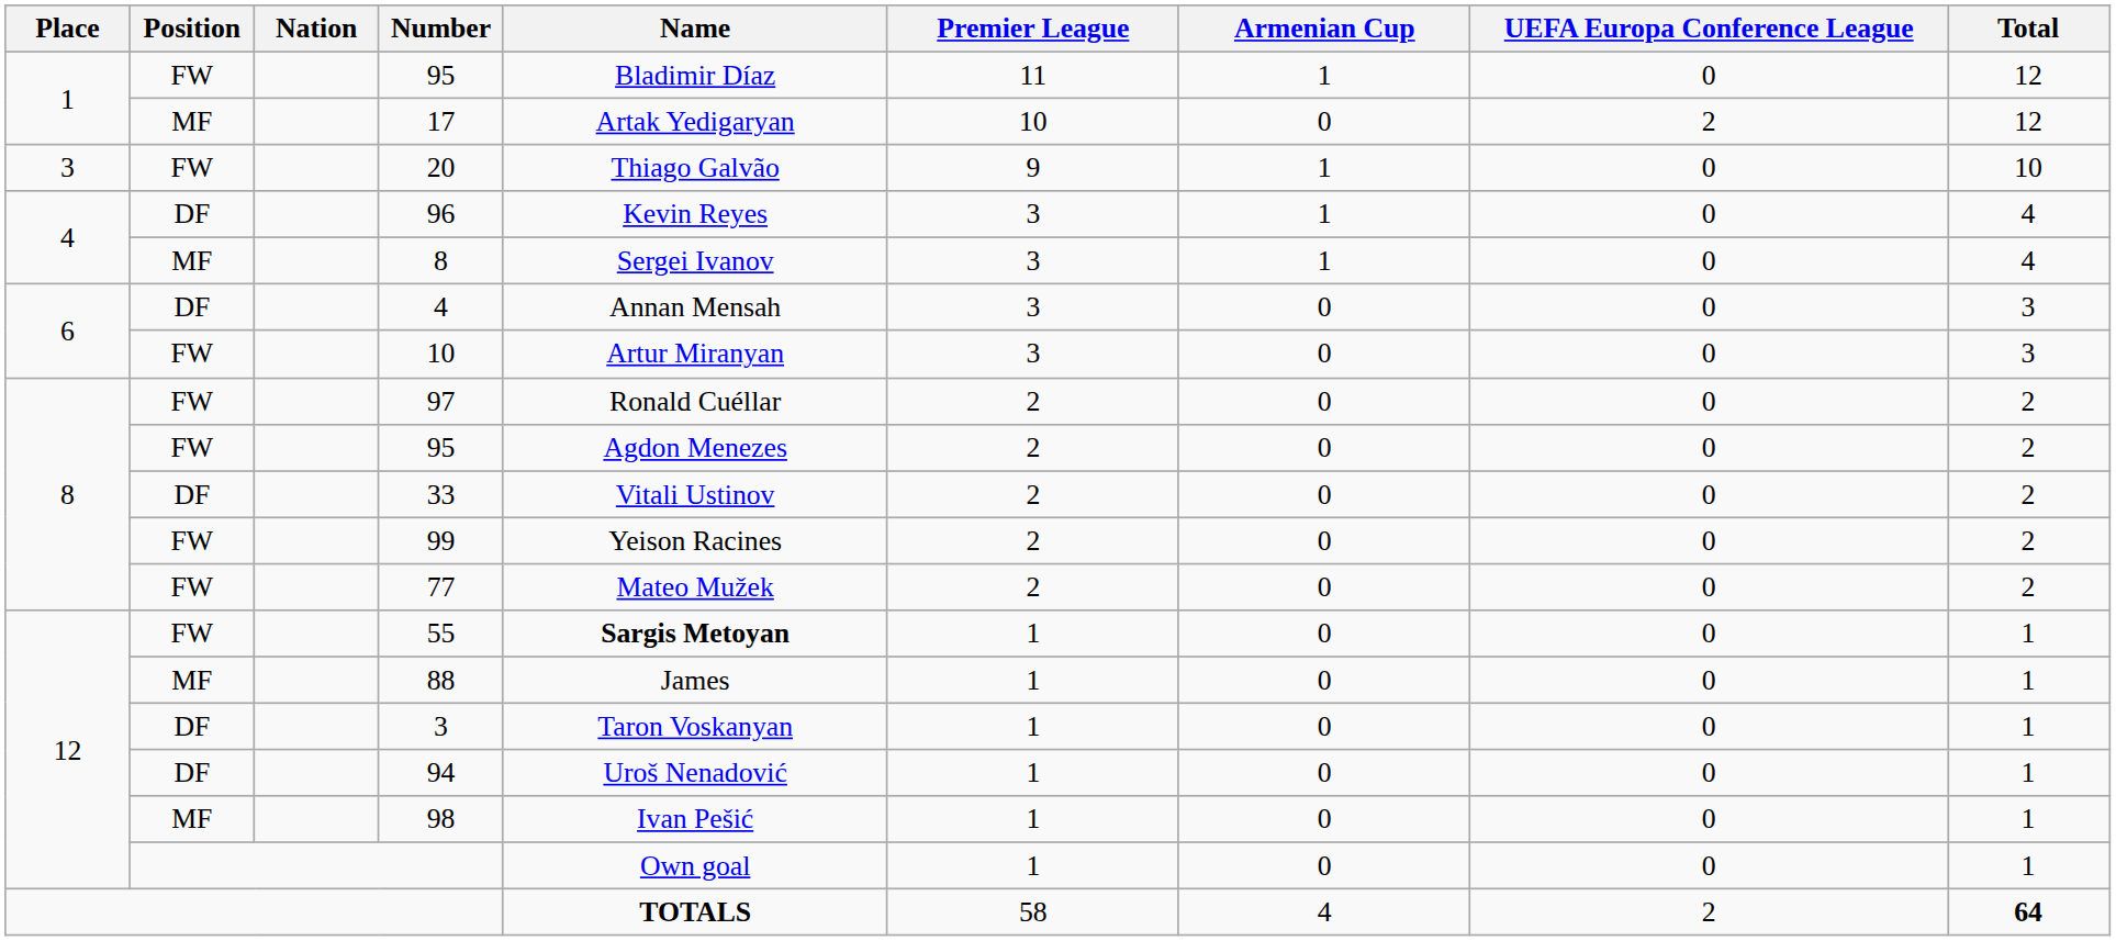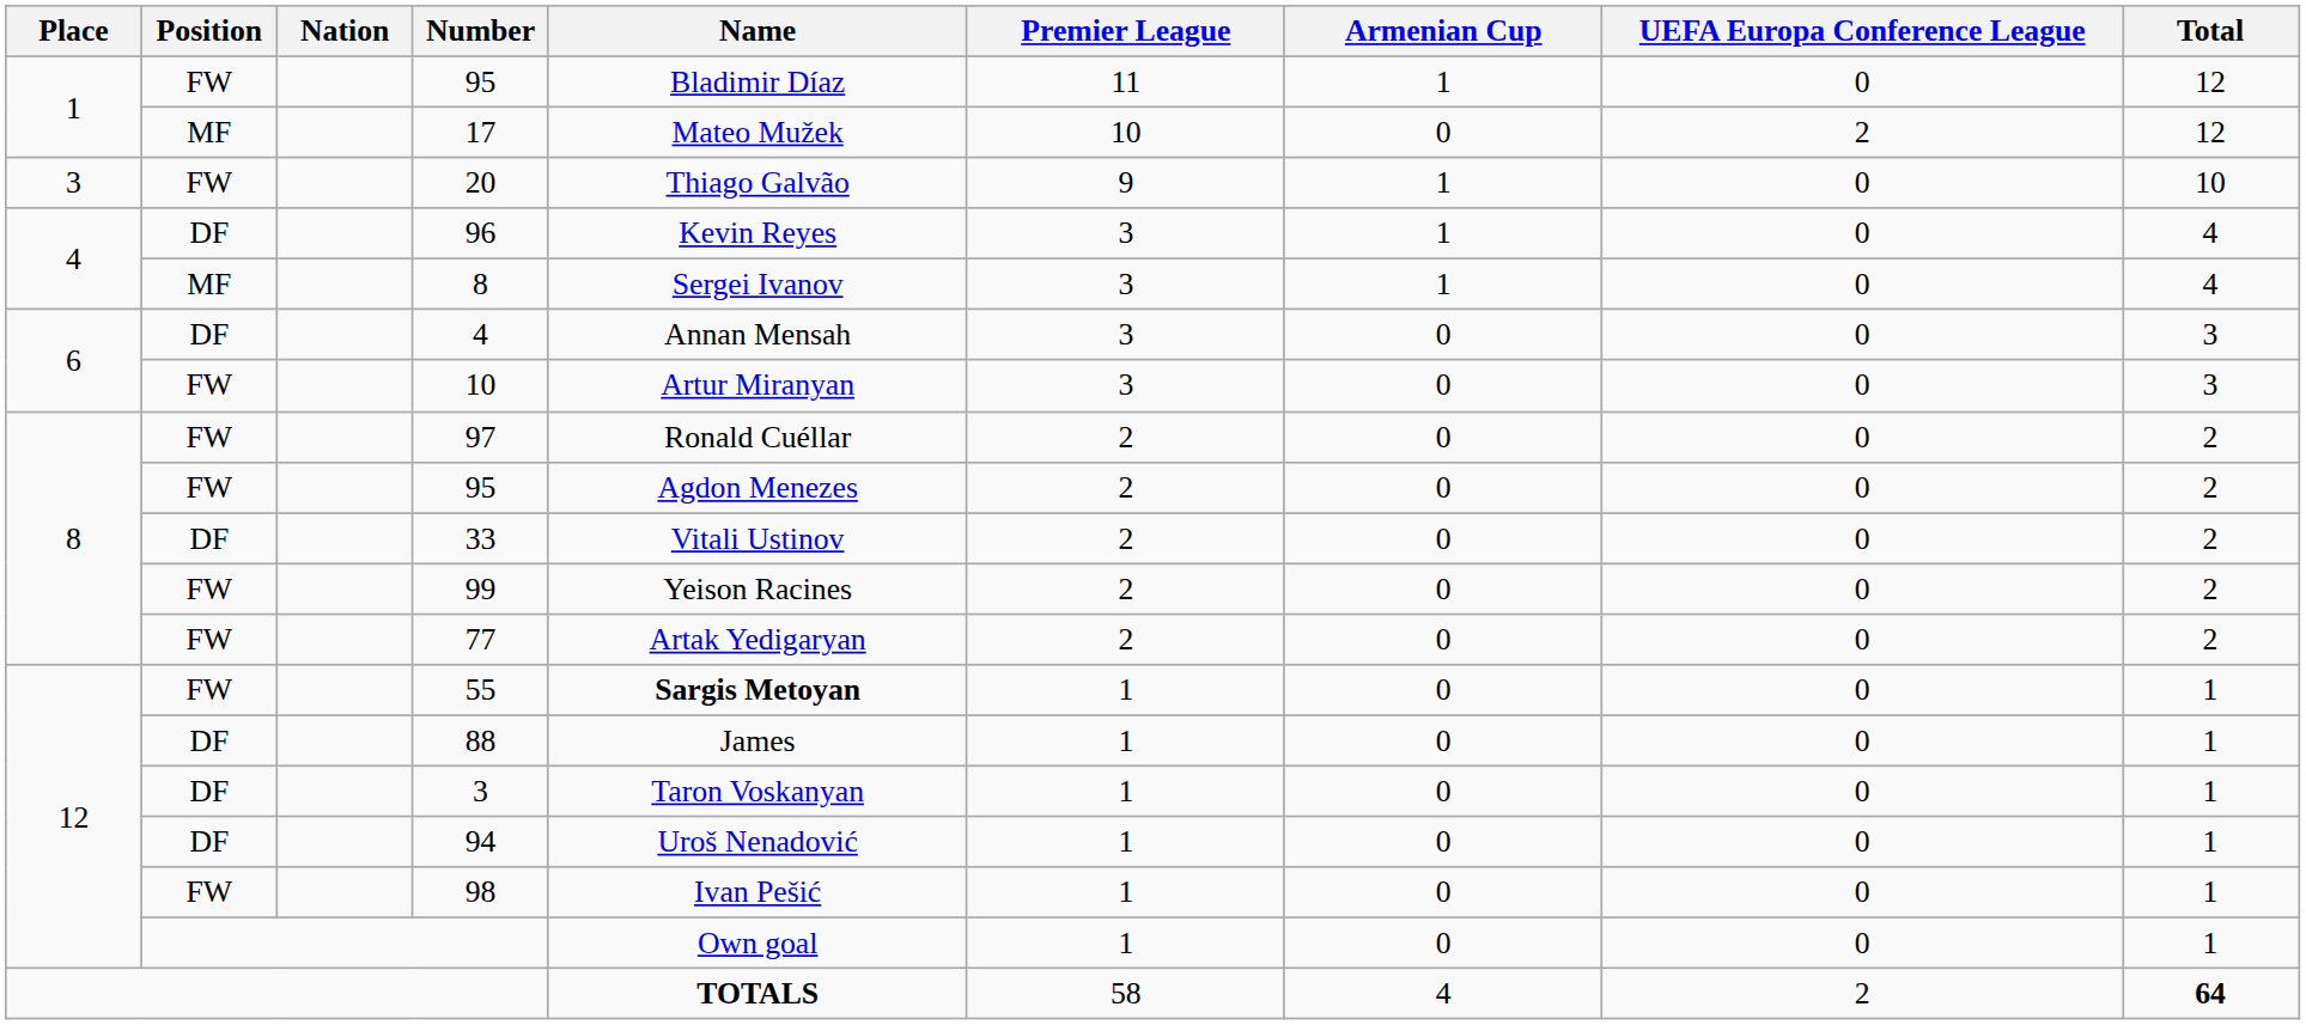 <table class="wikitable" style="font-size: 95%; text-align: center;">
 <tr>
 <th width=60>Place</th>
 <th width=60>Position</th>
 <th width=60>Nation</th>
 <th width=60>Number</th>
 <th width=200>Name</th>
 <th width=150><a href='#'>Premier League</a></th>
 <th width=150><a href='#'>Armenian Cup</a></th>
 <th width=250><a href='#'>UEFA Europa Conference League</a></th>
 <th width=80><strong>Total</strong></th>
 </tr>
 <tr>
 <td rowspan="2">1</td>
 <td>FW</td>
 <td></td>
 <td>95</td>
 <td><a href='#'>Bladimir Díaz</a></td>
 <td>11</td>
 <td>1</td>
 <td>0</td>
 <td>12</td>
 </tr>
 <tr>
 <td>MF</td>
 <td></td>
 <td>17</td>
-<td><a href='#'>Artak Yedigaryan</a></td>
+<td><a href='#'>Mateo Mužek</a></td>
 <td>10</td>
 <td>0</td>
 <td>2</td>
 <td>12</td>
 </tr>
 <tr>
 <td>3</td>
 <td>FW</td>
 <td></td>
 <td>20</td>
 <td><a href='#'>Thiago Galvão</a></td>
 <td>9</td>
 <td>1</td>
 <td>0</td>
 <td>10</td>
 </tr>
 <tr>
 <td rowspan="2">4</td>
 <td>DF</td>
 <td></td>
 <td>96</td>
 <td><a href='#'>Kevin Reyes</a></td>
 <td>3</td>
 <td>1</td>
 <td>0</td>
 <td>4</td>
 </tr>
 <tr>
 <td>MF</td>
 <td></td>
 <td>8</td>
 <td><a href='#'>Sergei Ivanov</a></td>
 <td>3</td>
 <td>1</td>
 <td>0</td>
 <td>4</td>
 </tr>
 <tr>
 <td rowspan="2">6</td>
 <td>DF</td>
 <td></td>
 <td>4</td>
 <td>Annan Mensah</td>
 <td>3</td>
 <td>0</td>
 <td>0</td>
 <td>3</td>
 </tr>
 <tr>
 <td>FW</td>
 <td></td>
 <td>10</td>
 <td><a href='#'>Artur Miranyan</a></td>
 <td>3</td>
 <td>0</td>
 <td>0</td>
 <td>3</td>
 </tr>
 <tr>
 <td rowspan="5">8</td>
 <td>FW</td>
 <td></td>
 <td>97</td>
 <td>Ronald Cuéllar</td>
 <td>2</td>
 <td>0</td>
 <td>0</td>
 <td>2</td>
 </tr>
 <tr>
 <td>FW</td>
 <td></td>
 <td>95</td>
 <td><a href='#'>Agdon Menezes</a></td>
 <td>2</td>
 <td>0</td>
 <td>0</td>
 <td>2</td>
 </tr>
 <tr>
 <td>DF</td>
 <td></td>
 <td>33</td>
 <td><a href='#'>Vitali Ustinov</a></td>
 <td>2</td>
 <td>0</td>
 <td>0</td>
 <td>2</td>
 </tr>
 <tr>
 <td>FW</td>
 <td></td>
 <td>99</td>
 <td>Yeison Racines</td>
 <td>2</td>
 <td>0</td>
 <td>0</td>
 <td>2</td>
 </tr>
 <tr>
 <td>FW</td>
 <td></td>
 <td>77</td>
-<td><a href='#'>Mateo Mužek</a></td>
+<td><a href='#'>Artak Yedigaryan</a></td>
 <td>2</td>
 <td>0</td>
 <td>0</td>
 <td>2</td>
 </tr>
 <tr>
 <td rowspan="6">12</td>
 <td>FW</td>
 <td></td>
 <td>55</td>
 <td><strong>Sargis Metoyan</strong></td>
 <td>1</td>
 <td>0</td>
 <td>0</td>
 <td>1</td>
 </tr>
 <tr>
-<td>MF</td>
+<td>DF</td>
 <td></td>
 <td>88</td>
 <td>James</td>
 <td>1</td>
 <td>0</td>
 <td>0</td>
 <td>1</td>
 </tr>
 <tr>
 <td>DF</td>
 <td></td>
 <td>3</td>
 <td><a href='#'>Taron Voskanyan</a></td>
 <td>1</td>
 <td>0</td>
 <td>0</td>
 <td>1</td>
 </tr>
 <tr>
 <td>DF</td>
 <td></td>
 <td>94</td>
 <td><a href='#'>Uroš Nenadović</a></td>
 <td>1</td>
 <td>0</td>
 <td>0</td>
 <td>1</td>
 </tr>
 <tr>
-<td>MF</td>
+<td>FW</td>
 <td></td>
 <td>98</td>
 <td><a href='#'>Ivan Pešić</a></td>
 <td>1</td>
 <td>0</td>
 <td>0</td>
 <td>1</td>
 </tr>
 <tr>
 <td colspan="3"></td>
 <td><a href='#'>Own goal</a></td>
 <td>1</td>
 <td>0</td>
 <td>0</td>
 <td>1</td>
 </tr>
 <tr>
 <td colspan="4"></td>
 <td><strong>TOTALS</strong></td>
 <td>58</td>
 <td>4</td>
 <td>2</td>
 <td><strong>64</strong></td>
 </tr>
 </table>
